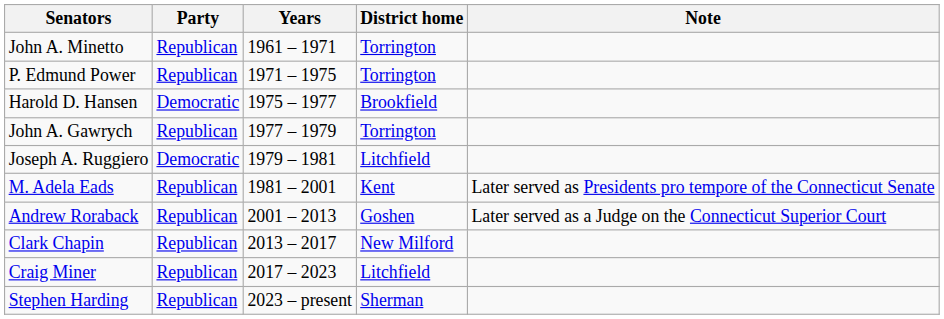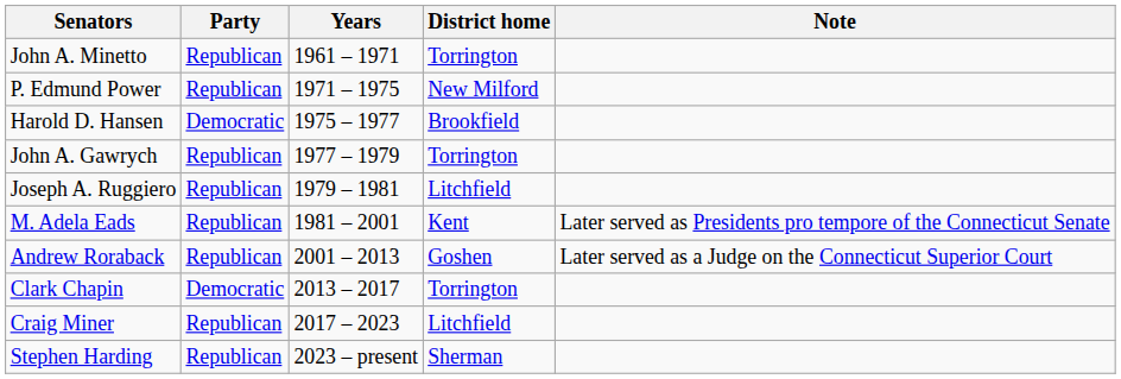 <table class=wikitable>
 <tr valign=bottom>
 <th>Senators</th>
 <th>Party</th>
 <th>Years</th>
 <th>District home</th>
 <th>Note</th>
 </tr>
 <tr>
 <td>John A. Minetto</td>
 <td><a href='#'>Republican</a></td>
 <td>1961 – 1971</td>
 <td><a href='#'>Torrington</a></td>
 <td></td>
 </tr>
 <tr>
 <td>P. Edmund Power</td>
 <td><a href='#'>Republican</a></td>
 <td>1971 – 1975</td>
-<td><a href='#'>Torrington</a></td>
+<td><a href='#'>New Milford</a></td>
 <td></td>
 </tr>
 <tr>
 <td>Harold D. Hansen</td>
 <td><a href='#'>Democratic</a></td>
 <td>1975 – 1977</td>
 <td><a href='#'>Brookfield</a></td>
 <td></td>
 </tr>
 <tr>
 <td>John A. Gawrych</td>
 <td><a href='#'>Republican</a></td>
 <td>1977 – 1979</td>
 <td><a href='#'>Torrington</a></td>
 <td></td>
 </tr>
 <tr>
 <td>Joseph A. Ruggiero</td>
-<td><a href='#'>Democratic</a></td>
+<td><a href='#'>Republican</a></td>
 <td>1979 – 1981</td>
 <td><a href='#'>Litchfield</a></td>
 <td></td>
 </tr>
 <tr>
 <td><a href='#'>M. Adela Eads</a></td>
 <td><a href='#'>Republican</a></td>
 <td>1981 – 2001</td>
 <td><a href='#'>Kent</a></td>
 <td>Later served as <a href='#'>Presidents pro tempore of the Connecticut Senate</a></td>
 </tr>
 <tr>
 <td><a href='#'>Andrew Roraback</a></td>
 <td><a href='#'>Republican</a></td>
 <td>2001 – 2013</td>
 <td><a href='#'>Goshen</a></td>
 <td>Later served as a Judge on the <a href='#'>Connecticut Superior Court</a></td>
 </tr>
 <tr>
 <td><a href='#'>Clark Chapin</a></td>
-<td><a href='#'>Republican</a></td>
+<td><a href='#'>Democratic</a></td>
 <td>2013 – 2017</td>
-<td><a href='#'>New Milford</a></td>
+<td><a href='#'>Torrington</a></td>
 <td></td>
 </tr>
 <tr>
 <td><a href='#'>Craig Miner</a></td>
 <td><a href='#'>Republican</a></td>
 <td>2017 – 2023</td>
 <td><a href='#'>Litchfield</a></td>
 <td></td>
 </tr>
 <tr>
 <td><a href='#'>Stephen Harding</a></td>
 <td><a href='#'>Republican</a></td>
 <td>2023 – present</td>
 <td><a href='#'>Sherman</a></td>
 <td></td>
 </tr>
 </table>
